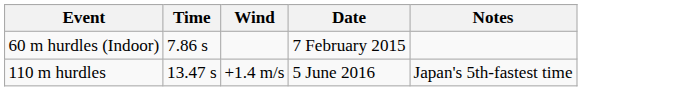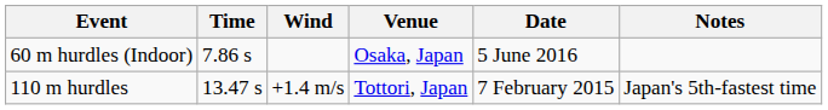 <table class="wikitable">
 <tr>
 <th>Event</th>
 <th>Time</th>
 <th>Wind</th>
+<th>Venue</th>
 <th>Date</th>
 <th>Notes</th>
 </tr>
 <tr>
 <td>60 m hurdles (Indoor)</td>
 <td>7.86 s</td>
 <td></td>
-<td>7 February 2015</td>
+<td><a href='#'>Osaka</a>, <a href='#'>Japan</a></td>
+<td>5 June 2016</td>
 <td></td>
 </tr>
 <tr>
 <td>110 m hurdles</td>
 <td>13.47 s</td>
 <td>+1.4 m/s</td>
-<td>5 June 2016</td>
+<td><a href='#'>Tottori</a>, <a href='#'>Japan</a></td>
+<td>7 February 2015</td>
 <td>Japan's 5th-fastest time</td>
 </tr>
 </table>
